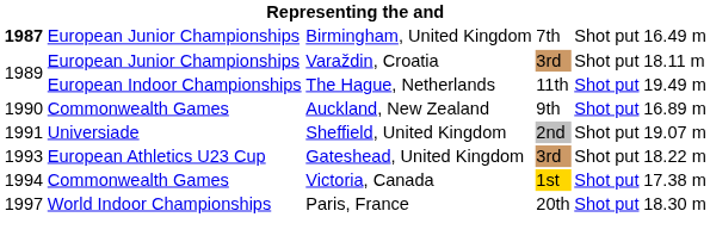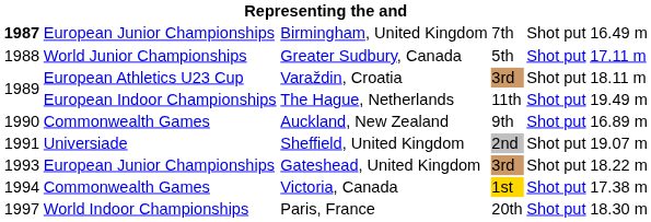 <table>
 <tr>
 <th colspan="6">Representing the  and </th>
 </tr>
 <tr>
 <td><strong>1987</strong></td>
 <td><a href='#'>European Junior Championships</a></td>
 <td><a href='#'>Birmingham</a>, United Kingdom</td>
 <td>7th</td>
 <td>Shot put</td>
 <td>16.49 m</td>
 </tr>
 <tr>
+<td>1988</td>
+<td><a href='#'>World Junior Championships</a></td>
+<td><a href='#'>Greater Sudbury</a>, Canada</td>
+<td>5th</td>
+<td><a href='#'>Shot put</a></td>
+<td><a href='#'>17.11 m</a></td>
+</tr>
+<tr>
 <td rowspan=2>1989</td>
-<td><a href='#'>European Junior Championships</a></td>
+<td><a href='#'>European Athletics U23 Cup</a></td>
 <td><a href='#'>Varaždin</a>, Croatia</td>
 <td bgcolor=cc9966>3rd</td>
 <td>Shot put</td>
 <td>18.11 m</td>
 </tr>
 <tr>
 <td><a href='#'>European Indoor Championships</a></td>
 <td><a href='#'>The Hague</a>, Netherlands</td>
 <td>11th</td>
 <td><a href='#'>Shot put</a></td>
 <td>19.49 m</td>
 </tr>
 <tr>
 <td>1990</td>
 <td><a href='#'>Commonwealth Games</a></td>
 <td><a href='#'>Auckland</a>, New Zealand</td>
 <td>9th</td>
 <td><a href='#'>Shot put</a></td>
 <td>16.89 m</td>
 </tr>
 <tr>
 <td>1991</td>
 <td><a href='#'>Universiade</a></td>
 <td><a href='#'>Sheffield</a>, United Kingdom</td>
 <td bgcolor=silver>2nd</td>
 <td>Shot put</td>
 <td>19.07 m</td>
 </tr>
 <tr>
 <td>1993</td>
-<td><a href='#'>European Athletics U23 Cup</a></td>
+<td><a href='#'>European Junior Championships</a></td>
 <td><a href='#'>Gateshead</a>, United Kingdom</td>
 <td bgcolor=cc9966>3rd</td>
 <td>Shot put</td>
 <td>18.22 m</td>
 </tr>
 <tr>
 <td>1994</td>
 <td><a href='#'>Commonwealth Games</a></td>
 <td><a href='#'>Victoria</a>, Canada</td>
 <td bgcolor=gold>1st</td>
 <td><a href='#'>Shot put</a></td>
 <td>17.38 m</td>
 </tr>
 <tr>
 <td>1997</td>
 <td><a href='#'>World Indoor Championships</a></td>
 <td>Paris, France</td>
 <td>20th</td>
 <td><a href='#'>Shot put</a></td>
 <td>18.30 m</td>
 </tr>
 </table>
